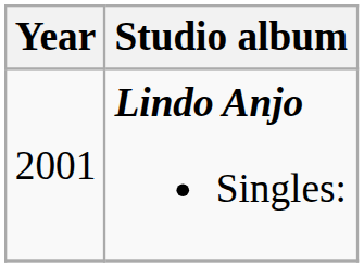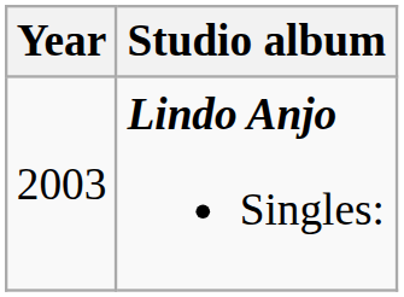 <table class="wikitable">
 <tr>
 <th>Year</th>
 <th>Studio album</th>
 </tr>
 <tr>
-<td>2001</td>
+<td>2003</td>
 <td><strong><em>Lindo Anjo</em></strong><br><ul><li>Singles:</li></ul></td>
 </tr>
 </table>
